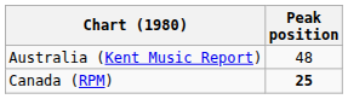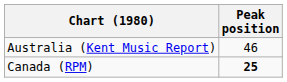 <table class="wikitable">
 <tr>
 <th>Chart (1980)</th>
 <th>Peak<br>position</th>
 </tr>
 <tr>
 <td>Australia (<a href='#'>Kent Music Report</a>)</td>
-<td style="text-align:center;">48</td>
+<td style="text-align:center;">46</td>
 </tr>
 <tr>
 <td>Canada (<a href='#'>RPM</a>)</td>
 <td style="text-align:center;"><strong>25</strong></td>
 </tr>
 </table>
